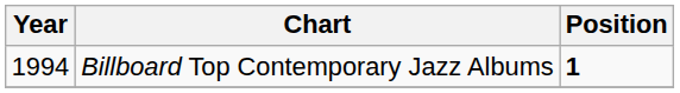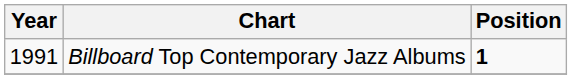 <table class="wikitable">
 <tr>
 <th>Year</th>
 <th>Chart</th>
 <th>Position</th>
 </tr>
 <tr>
-<td>1994</td>
+<td>1991</td>
 <td><em>Billboard</em> Top Contemporary Jazz Albums</td>
 <td><strong>1</strong></td>
 </tr>
 <tr>
 </tr>
 </table>
